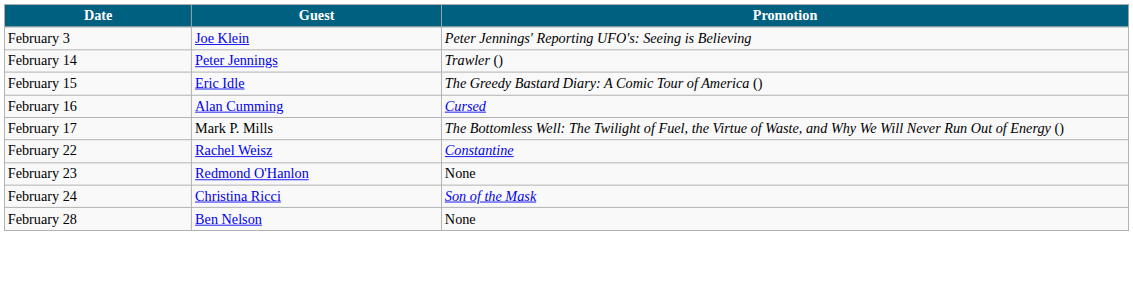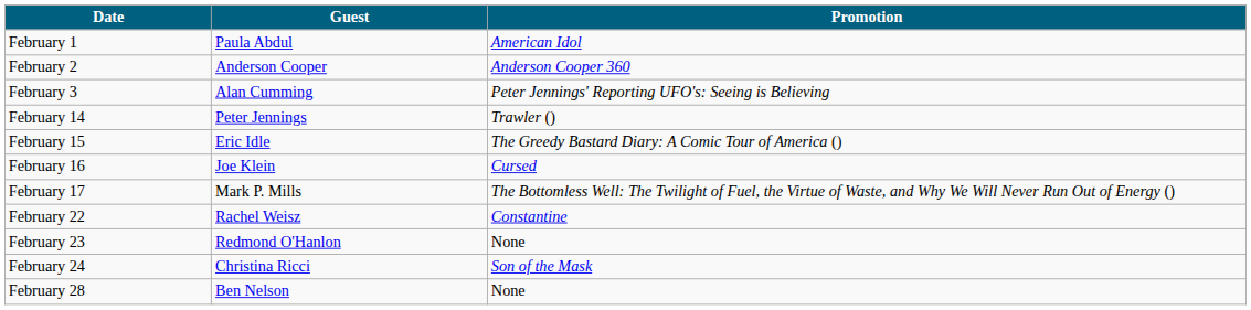 <table class="wikitable" width="100%">
 <tr bgcolor="#CCCCCC">
 <th width="15%" style="background:#006080; color:#FFFFFF">Date</th>
 <th width="20%" style="background:#006080; color:#FFFFFF">Guest</th>
 <th width="55%" style="background:#006080; color:#FFFFFF">Promotion</th>
 </tr>
 <tr>
+<td>February 1</td>
+<td><a href='#'>Paula Abdul</a></td>
+<td><em><a href='#'>American Idol</a></em></td>
+</tr>
+<tr>
+<td>February 2</td>
+<td><a href='#'>Anderson Cooper</a></td>
+<td><em><a href='#'>Anderson Cooper 360</a></em></td>
+</tr>
+<tr>
 <td>February 3</td>
-<td><a href='#'>Joe Klein</a></td>
+<td><a href='#'>Alan Cumming</a></td>
 <td><em>Peter Jennings' Reporting UFO's: Seeing is Believing</em></td>
 </tr>
 <tr>
 <td>February 14</td>
 <td><a href='#'>Peter Jennings</a></td>
 <td><em>Trawler</em> ()</td>
 </tr>
 <tr>
 <td>February 15</td>
 <td><a href='#'>Eric Idle</a></td>
 <td><em>The Greedy Bastard Diary: A Comic Tour of America</em> ()</td>
 </tr>
 <tr>
 <td>February 16</td>
-<td><a href='#'>Alan Cumming</a></td>
+<td><a href='#'>Joe Klein</a></td>
 <td><em><a href='#'>Cursed</a></em></td>
 </tr>
 <tr>
 <td>February 17</td>
 <td>Mark P. Mills</td>
 <td><em>The Bottomless Well: The Twilight of Fuel, the Virtue of Waste, and Why We Will Never Run Out of Energy</em> ()</td>
 </tr>
 <tr>
 <td>February 22</td>
 <td><a href='#'>Rachel Weisz</a></td>
 <td><em><a href='#'>Constantine</a></em></td>
 </tr>
 <tr>
 <td>February 23</td>
 <td><a href='#'>Redmond O'Hanlon</a></td>
 <td>None</td>
 </tr>
 <tr>
 <td>February 24</td>
 <td><a href='#'>Christina Ricci</a></td>
 <td><em><a href='#'>Son of the Mask</a></em></td>
 </tr>
 <tr>
 <td>February 28</td>
 <td><a href='#'>Ben Nelson</a></td>
 <td>None</td>
 </tr>
 </table>
